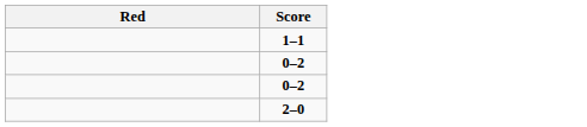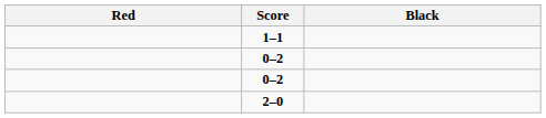 <table class="wikitable" style="text-align: center;">
 <tr>
 <th align="right" width="270">Red</th>
 <th width="65">Score</th>
+<th align="left" width="270">Black</th>
 </tr>
 <tr>
 <td align=left></td>
 <td align=center><strong>1–1</strong></td>
+<td align=left></td>
 </tr>
 <tr>
 <td align=left></td>
 <td align=center><strong>0–2</strong></td>
+<td align=left><strong></strong></td>
 </tr>
 <tr>
 <td align=left></td>
 <td align=center><strong>0–2</strong></td>
+<td align=left><strong></strong></td>
 </tr>
 <tr>
 <td align=left><strong></strong></td>
 <td align=center><strong>2–0</strong></td>
+<td align=left></td>
 </tr>
 </table>
